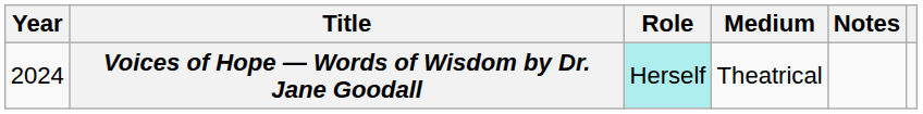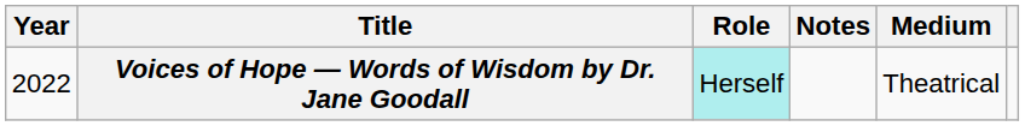 <table class="wikitable sortable plainrowheaders">
 <tr>
 <th scope="col">Year</th>
 <th scope="col">Title</th>
 <th scope="col">Role</th>
+<th scope="col">Notes</th>
 <th scope="col">Medium</th>
-<th scope="col">Notes</th>
 <th scope="col" class="unsortable"></th>
 </tr>
 <tr>
-<td>2024</td>
+<td>2022</td>
 <th scope="row"><em>Voices of Hope — Words of Wisdom by Dr. Jane Goodall</em></th>
 <td style="background: paleturquoise;">Herself</td>
+<td></td>
 <td>Theatrical</td>
-<td></td>
 <td style="text-align: center;"></td>
 </tr>
 </table>
